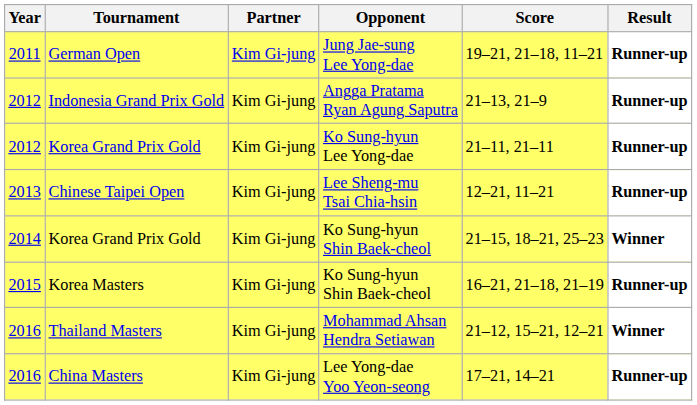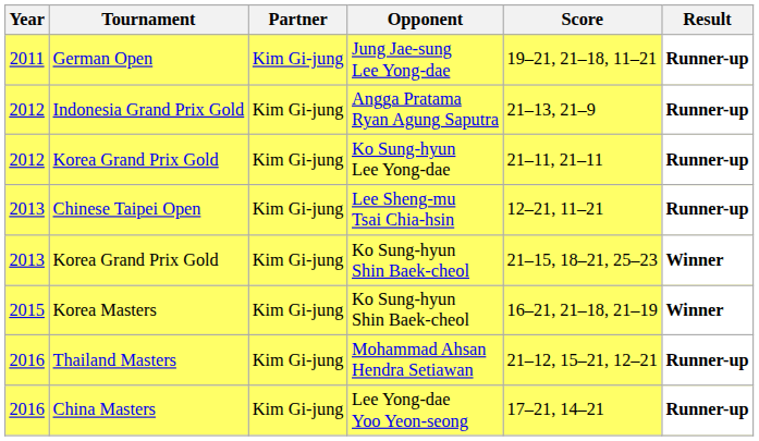 <table class="sortable wikitable" style="font-size: 90%;">
 <tr>
 <th>Year</th>
 <th>Tournament</th>
 <th>Partner</th>
 <th>Opponent</th>
 <th>Score</th>
 <th>Result</th>
 </tr>
 <tr style="background:#FFFF67">
 <td align="center"><a href='#'>2011</a></td>
 <td align="left"><a href='#'>German Open</a></td>
 <td align="left"> <a href='#'>Kim Gi-jung</a></td>
 <td align="left"> <a href='#'>Jung Jae-sung</a> <br>  <a href='#'>Lee Yong-dae</a></td>
 <td align="left">19–21, 21–18, 11–21</td>
 <td style="text-align:left; background:white"> <strong>Runner-up</strong></td>
 </tr>
 <tr style="background:#FFFF67">
 <td align="center"><a href='#'>2012</a></td>
 <td align="left"><a href='#'>Indonesia Grand Prix Gold</a></td>
 <td align="left"> Kim Gi-jung</td>
 <td align="left"> <a href='#'>Angga Pratama</a> <br>  <a href='#'>Ryan Agung Saputra</a></td>
 <td align="left">21–13, 21–9</td>
 <td style="text-align:left; background:white"> <strong>Runner-up</strong></td>
 </tr>
 <tr style="background:#FFFF67">
 <td align="center"><a href='#'>2012</a></td>
 <td align="left"><a href='#'>Korea Grand Prix Gold</a></td>
 <td align="left"> Kim Gi-jung</td>
 <td align="left"> <a href='#'>Ko Sung-hyun</a> <br>  Lee Yong-dae</td>
 <td align="left">21–11, 21–11</td>
 <td style="text-align:left; background:white"> <strong>Runner-up</strong></td>
 </tr>
 <tr style="background:#FFFF67">
 <td align="center"><a href='#'>2013</a></td>
 <td align="left"><a href='#'>Chinese Taipei Open</a></td>
 <td align="left"> Kim Gi-jung</td>
 <td align="left"> <a href='#'>Lee Sheng-mu</a> <br>  <a href='#'>Tsai Chia-hsin</a></td>
 <td align="left">12–21, 11–21</td>
 <td style="text-align:left; background:white"> <strong>Runner-up</strong></td>
 </tr>
 <tr style="background:#FFFF67">
-<td align="center"><a href='#'>2014</a></td>
+<td align="center"><a href='#'>2013</a></td>
 <td align="left">Korea Grand Prix Gold</td>
 <td align="left"> Kim Gi-jung</td>
 <td align="left"> Ko Sung-hyun <br>  <a href='#'>Shin Baek-cheol</a></td>
 <td align="left">21–15, 18–21, 25–23</td>
 <td style="text-align:left; background:white"> <strong>Winner</strong></td>
 </tr>
 <tr style="background:#FFFF67">
 <td align="center"><a href='#'>2015</a></td>
 <td align="left">Korea Masters</td>
 <td align="left"> Kim Gi-jung</td>
 <td align="left"> Ko Sung-hyun <br>  Shin Baek-cheol</td>
 <td align="left">16–21, 21–18, 21–19</td>
-<td style="text-align:left; background:white"> <strong>Runner-up</strong></td>
+<td style="text-align:left; background:white"> <strong>Winner</strong></td>
 </tr>
 <tr style="background:#FFFF67">
 <td align="center"><a href='#'>2016</a></td>
 <td align="left"><a href='#'>Thailand Masters</a></td>
 <td align="left"> Kim Gi-jung</td>
 <td align="left"> <a href='#'>Mohammad Ahsan</a> <br>  <a href='#'>Hendra Setiawan</a></td>
 <td align="left">21–12, 15–21, 12–21</td>
-<td style="text-align:left; background:white"> <strong>Winner</strong></td>
+<td style="text-align:left; background:white"> <strong>Runner-up</strong></td>
 </tr>
 <tr style="background:#FFFF67">
 <td align="center"><a href='#'>2016</a></td>
 <td align="left"><a href='#'>China Masters</a></td>
 <td align="left"> Kim Gi-jung</td>
 <td align="left"> Lee Yong-dae <br>  <a href='#'>Yoo Yeon-seong</a></td>
 <td align="left">17–21, 14–21</td>
 <td style="text-align:left; background:white"> <strong>Runner-up</strong></td>
 </tr>
 </table>
